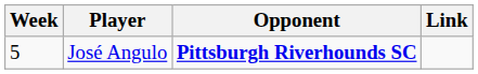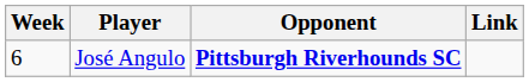 <table class=wikitable>
 <tr>
 <th>Week</th>
 <th>Player</th>
 <th>Opponent</th>
 <th>Link</th>
 </tr>
 <tr>
-<td>5</td>
+<td>6</td>
 <td> <a href='#'>José Angulo</a></td>
 <td><strong><a href='#'>Pittsburgh Riverhounds SC</a></strong></td>
 <td></td>
 </tr>
 </table>
